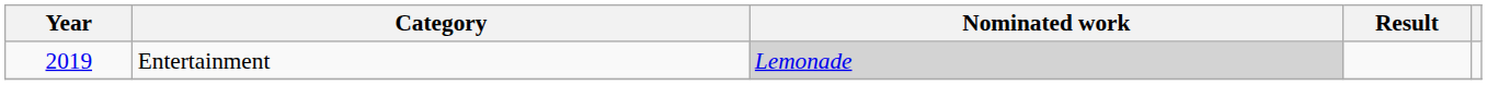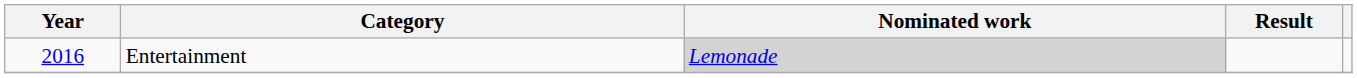 <table class="wikitable sortable plainrowheaders">
 <tr>
 <th scope="col" class="unsortable" style="width:5em;">Year</th>
 <th scope="col" class="unsortable" style="width:26em;">Category</th>
 <th scope="col" class="unsortable" style="width:25em;">Nominated work</th>
 <th scope="col" class="unsortable" style="width:5em;">Result</th>
 <th scope="col" class="unsortable"></th>
 </tr>
 <tr>
-<td style="text-align:center;"><a href='#'>2019</a></td>
+<td style="text-align:center;"><a href='#'>2016</a></td>
 <td>Entertainment</td>
 <td style="background: lightgrey;"><em><a href='#'>Lemonade</a></em></td>
 <td></td>
 <td style="text-align:center;"></td>
 </tr>
 <tr>
 </tr>
 </table>
